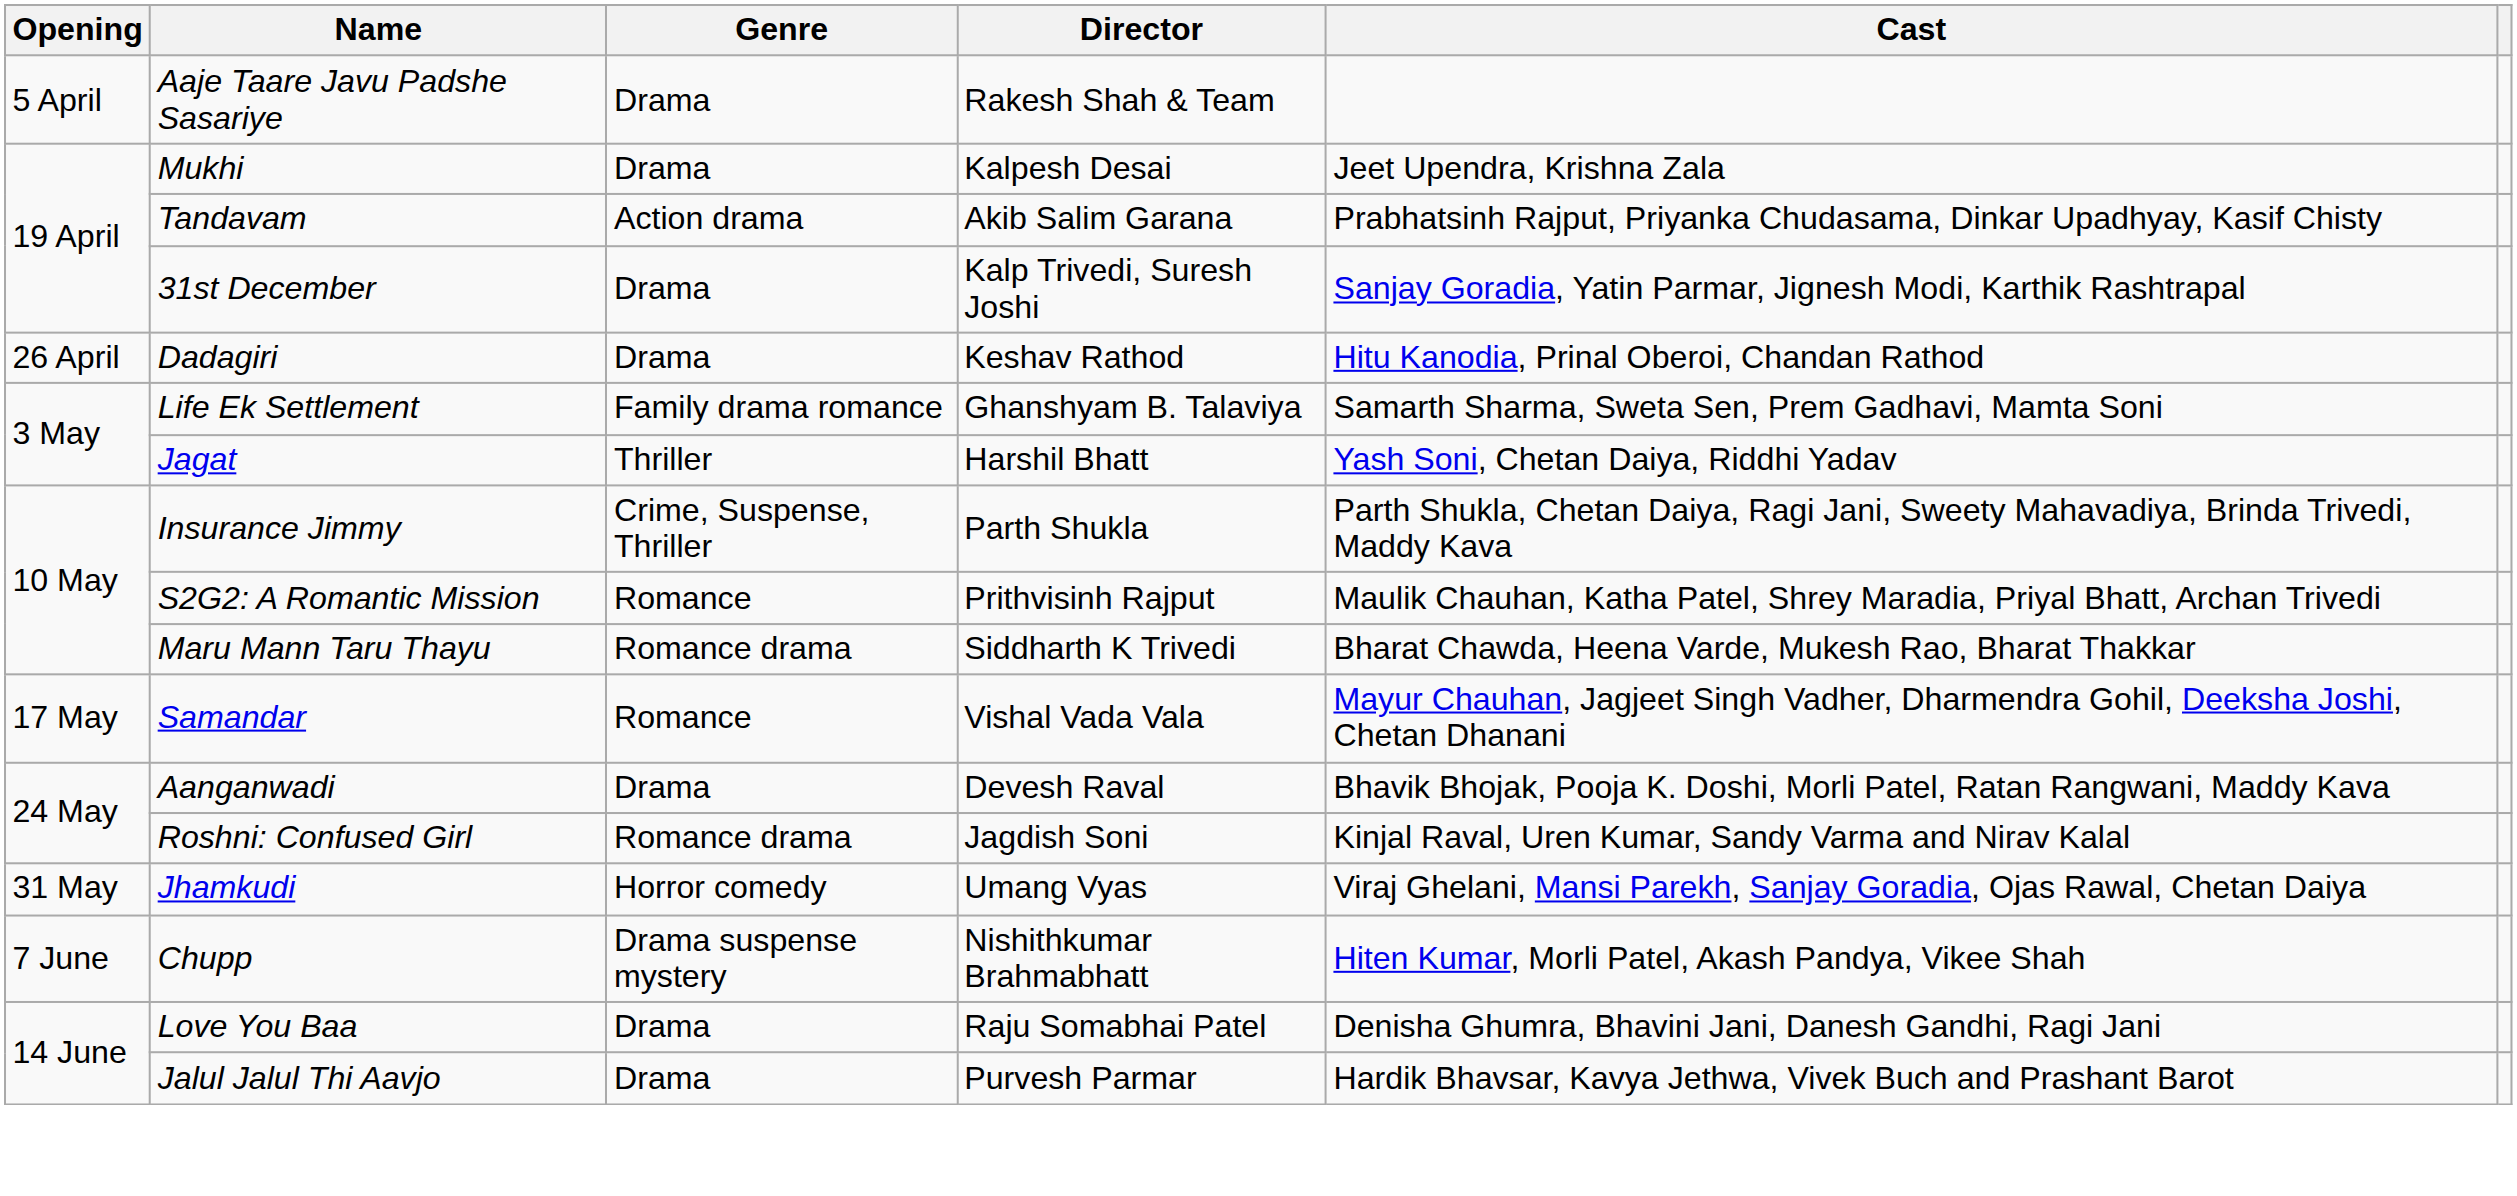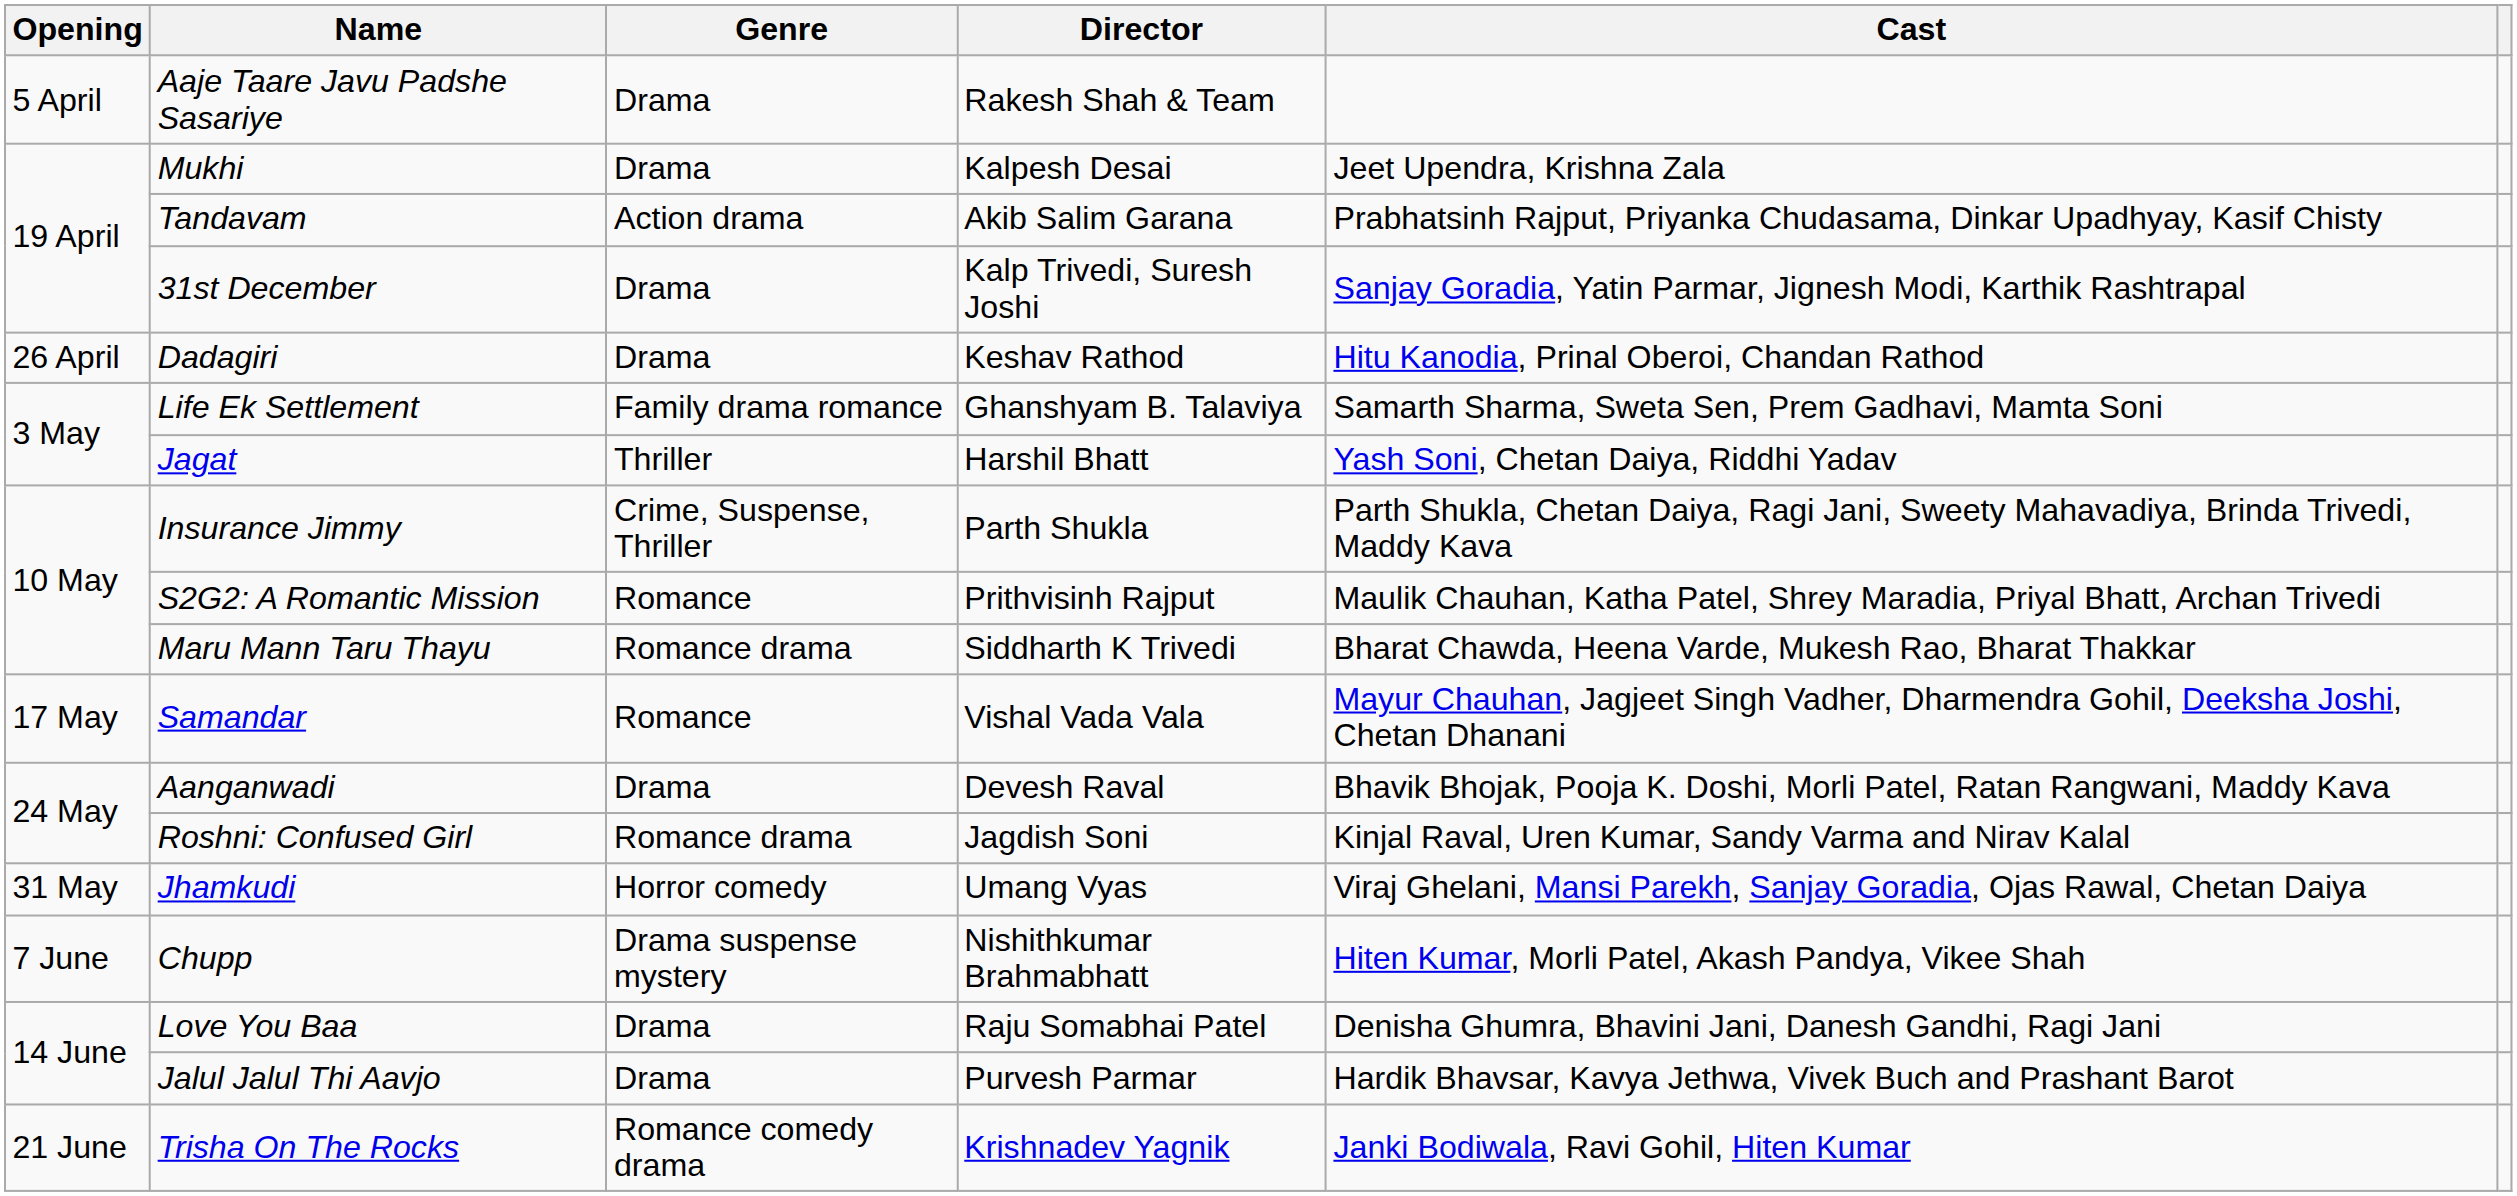 <table class="wikitable sortable">
 <tr>
 <th>Opening</th>
 <th>Name</th>
 <th>Genre</th>
 <th>Director</th>
 <th>Cast</th>
 <th></th>
 </tr>
 <tr>
 <td>5 April</td>
 <td><em>Aaje Taare Javu Padshe Sasariye</em></td>
 <td>Drama</td>
 <td>Rakesh Shah & Team</td>
 <td></td>
 <td></td>
 </tr>
 <tr>
 <td rowspan="3">19 April</td>
 <td><em>Mukhi</em></td>
 <td>Drama</td>
 <td>Kalpesh Desai</td>
 <td>Jeet Upendra, Krishna Zala</td>
 <td></td>
 </tr>
 <tr>
 <td><em>Tandavam</em></td>
 <td>Action drama</td>
 <td>Akib Salim Garana</td>
 <td>Prabhatsinh Rajput, Priyanka Chudasama, Dinkar Upadhyay, Kasif Chisty</td>
 <td></td>
 </tr>
 <tr>
 <td><em>31st December</em></td>
 <td>Drama</td>
 <td>Kalp Trivedi, Suresh Joshi</td>
 <td><a href='#'>Sanjay Goradia</a>, Yatin Parmar, Jignesh Modi, Karthik Rashtrapal</td>
 <td></td>
 </tr>
 <tr>
 <td>26 April</td>
 <td><em>Dadagiri</em></td>
 <td>Drama</td>
 <td>Keshav Rathod</td>
 <td><a href='#'>Hitu Kanodia</a>, Prinal Oberoi, Chandan Rathod</td>
 <td></td>
 </tr>
 <tr>
 <td rowspan="2">3 May</td>
 <td><em>Life Ek Settlement</em></td>
 <td>Family drama romance</td>
 <td>Ghanshyam B. Talaviya</td>
 <td>Samarth Sharma, Sweta Sen, Prem Gadhavi, Mamta Soni</td>
 <td></td>
 </tr>
 <tr>
 <td><em><a href='#'>Jagat</a></em></td>
 <td>Thriller</td>
 <td>Harshil Bhatt</td>
 <td><a href='#'>Yash Soni</a>, Chetan Daiya, Riddhi Yadav</td>
 <td></td>
 </tr>
 <tr>
 <td rowspan="3">10 May</td>
 <td><em>Insurance Jimmy</em></td>
 <td>Crime, Suspense, Thriller</td>
 <td>Parth Shukla</td>
 <td>Parth Shukla, Chetan Daiya, Ragi Jani, Sweety Mahavadiya, Brinda Trivedi, Maddy Kava</td>
 <td></td>
 </tr>
 <tr>
 <td><em>S2G2: A Romantic Mission</em></td>
 <td>Romance</td>
 <td>Prithvisinh Rajput</td>
 <td>Maulik Chauhan, Katha Patel, Shrey Maradia, Priyal Bhatt, Archan Trivedi</td>
 <td></td>
 </tr>
 <tr>
 <td><em>Maru Mann Taru Thayu</em></td>
 <td>Romance drama</td>
 <td>Siddharth K Trivedi</td>
 <td>Bharat Chawda, Heena Varde, Mukesh Rao, Bharat Thakkar</td>
 <td></td>
 </tr>
 <tr>
 <td>17 May</td>
 <td><em><a href='#'>Samandar</a></em></td>
 <td>Romance</td>
 <td>Vishal Vada Vala</td>
 <td><a href='#'>Mayur Chauhan</a>, Jagjeet Singh Vadher, Dharmendra Gohil, <a href='#'>Deeksha Joshi</a>, Chetan Dhanani</td>
 <td></td>
 </tr>
 <tr>
 <td rowspan=2>24 May</td>
 <td><em>Aanganwadi</em></td>
 <td>Drama</td>
 <td>Devesh Raval</td>
 <td>Bhavik Bhojak, Pooja K. Doshi, Morli Patel, Ratan Rangwani, Maddy Kava</td>
 <td></td>
 </tr>
 <tr>
 <td><em>Roshni: Confused Girl</em></td>
 <td>Romance drama</td>
 <td>Jagdish Soni</td>
 <td>Kinjal Raval, Uren Kumar, Sandy Varma and Nirav Kalal</td>
 <td></td>
 </tr>
 <tr>
 <td>31 May</td>
 <td><em><a href='#'>Jhamkudi</a></em></td>
 <td>Horror comedy</td>
 <td>Umang Vyas</td>
 <td>Viraj Ghelani, <a href='#'>Mansi Parekh</a>, <a href='#'>Sanjay Goradia</a>, Ojas Rawal, Chetan Daiya</td>
 <td></td>
 </tr>
 <tr>
 <td>7 June</td>
 <td><em>Chupp</em></td>
 <td>Drama suspense mystery</td>
 <td>Nishithkumar Brahmabhatt</td>
 <td><a href='#'>Hiten Kumar</a>, Morli Patel, Akash Pandya, Vikee Shah</td>
 <td></td>
 </tr>
 <tr>
 <td rowspan="2">14 June</td>
 <td><em>Love You Baa</em></td>
 <td>Drama</td>
 <td>Raju Somabhai Patel</td>
 <td>Denisha Ghumra, Bhavini Jani, Danesh Gandhi, Ragi Jani</td>
 <td></td>
 </tr>
 <tr>
 <td><em>Jalul Jalul Thi Aavjo</em></td>
 <td>Drama</td>
 <td>Purvesh Parmar</td>
 <td>Hardik Bhavsar, Kavya Jethwa, Vivek Buch and Prashant Barot</td>
 <td></td>
 </tr>
+<tr>
+<td>21 June</td>
+<td><em><a href='#'>Trisha On The Rocks</a></em></td>
+<td>Romance comedy drama</td>
+<td><a href='#'>Krishnadev Yagnik</a></td>
+<td><a href='#'>Janki Bodiwala</a>,  Ravi Gohil, <a href='#'>Hiten Kumar</a></td>
+<td></td>
+</tr>
 </table>
